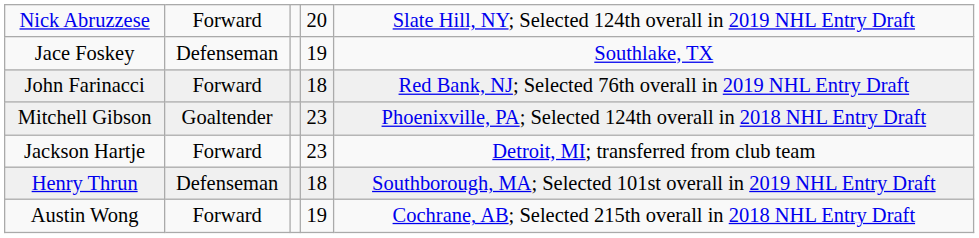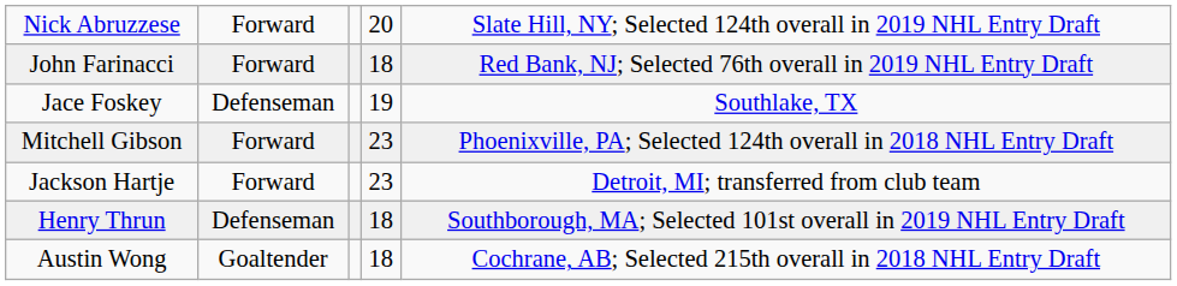 <table class="wikitable" width="60%">
 <tr align="center" bgcolor="">
 <td><a href='#'>Nick Abruzzese</a></td>
 <td>Forward</td>
 <td></td>
 <td>20</td>
 <td><a href='#'>Slate Hill, NY</a>; Selected 124th overall in <a href='#'>2019 NHL Entry Draft</a></td>
+</tr>
+<tr align="center" bgcolor="f0f0f0">
+<td>John Farinacci</td>
+<td>Forward</td>
+<td></td>
+<td>18</td>
+<td><a href='#'>Red Bank, NJ</a>; Selected 76th overall in <a href='#'>2019 NHL Entry Draft</a></td>
 </tr>
 <tr align="center" bgcolor="">
 <td>Jace Foskey</td>
 <td>Defenseman</td>
 <td></td>
 <td>19</td>
 <td><a href='#'>Southlake, TX</a></td>
 </tr>
 <tr align="center" bgcolor="f0f0f0">
-<td>John Farinacci</td>
+<td>Mitchell Gibson</td>
 <td>Forward</td>
-<td></td>
-<td>18</td>
-<td><a href='#'>Red Bank, NJ</a>; Selected 76th overall in <a href='#'>2019 NHL Entry Draft</a></td>
-</tr>
-<tr align="center" bgcolor="f0f0f0">
-<td>Mitchell Gibson</td>
-<td>Goaltender</td>
 <td></td>
 <td>23</td>
 <td><a href='#'>Phoenixville, PA</a>; Selected 124th overall in <a href='#'>2018 NHL Entry Draft</a></td>
 </tr>
 <tr align="center" bgcolor="">
 <td>Jackson Hartje</td>
 <td>Forward</td>
 <td></td>
 <td>23</td>
 <td><a href='#'>Detroit, MI</a>; transferred from club team</td>
 </tr>
 <tr align="center" bgcolor="f0f0f0">
 <td><a href='#'>Henry Thrun</a></td>
 <td>Defenseman</td>
 <td></td>
 <td>18</td>
 <td><a href='#'>Southborough, MA</a>; Selected 101st overall in <a href='#'>2019 NHL Entry Draft</a></td>
 </tr>
 <tr align="center" bgcolor="">
 <td>Austin Wong</td>
-<td>Forward</td>
+<td>Goaltender</td>
 <td></td>
-<td>19</td>
+<td>18</td>
 <td><a href='#'>Cochrane, AB</a>; Selected 215th overall in <a href='#'>2018 NHL Entry Draft</a></td>
 </tr>
 </table>
